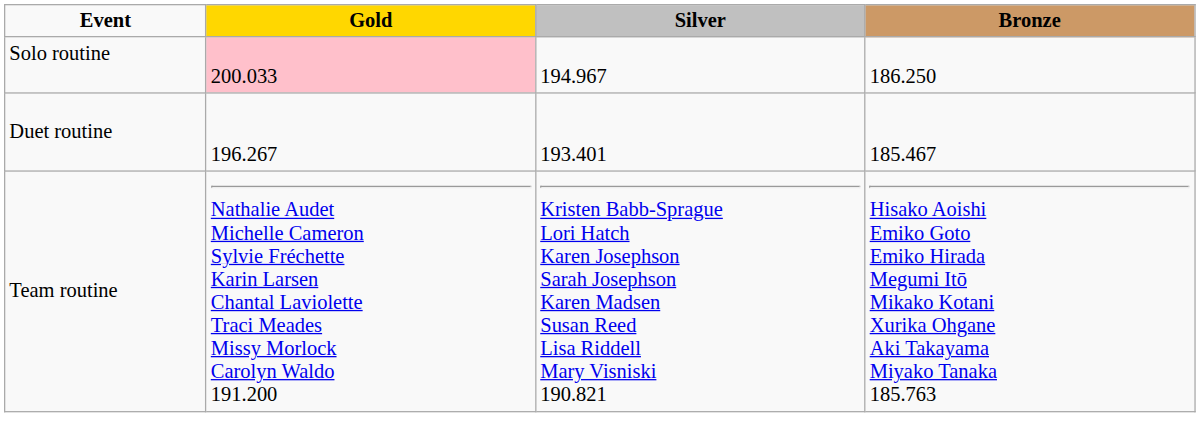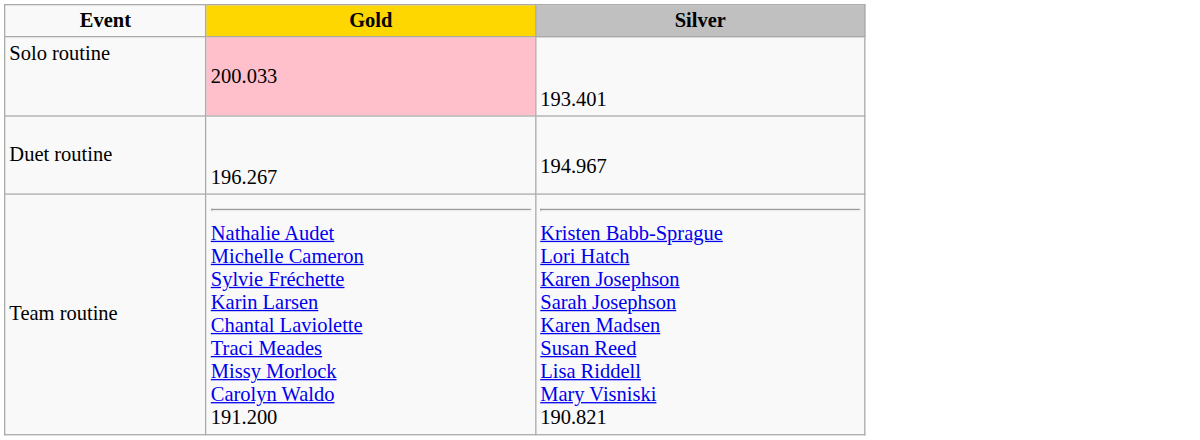 <table class="wikitable" style="text-align:left">
 <tr align="center">
 <td width=150><strong>Event</strong></td>
 <td width=250 bgcolor=gold><strong>Gold</strong></td>
 <td width=250 bgcolor=silver><strong>Silver</strong></td>
-<td width=250 bgcolor=CC9966><strong>Bronze</strong></td>
 </tr>
 <tr valign="top">
 <td>Solo routine<br><div></div></td>
 <td style="background: pink;"> <br> 200.033</td>
-<td> <br> 194.967</td>
-<td><br> 186.250</td>
+<td> <br>  <br>193.401</td>
 </tr>
 <tr>
 <td>Duet routine<br><div></div></td>
 <td> <br> <br> 196.267</td>
-<td> <br>  <br>193.401</td>
-<td> <br> <br> 185.467</td>
+<td> <br> 194.967</td>
 </tr>
 <tr>
 <td>Team routine<br><div></div></td>
 <td><hr><a href='#'>Nathalie Audet</a> <br><a href='#'>Michelle Cameron</a> <br><a href='#'>Sylvie Fréchette</a> <br><a href='#'>Karin Larsen</a> <br><a href='#'>Chantal Laviolette</a> <br><a href='#'>Traci Meades</a> <br><a href='#'>Missy Morlock</a> <br><a href='#'>Carolyn Waldo</a><br>191.200</td>
 <td><hr><a href='#'>Kristen Babb-Sprague</a> <br><a href='#'>Lori Hatch</a> <br><a href='#'>Karen Josephson</a> <br><a href='#'>Sarah Josephson</a> <br><a href='#'>Karen Madsen</a> <br><a href='#'>Susan Reed</a> <br><a href='#'>Lisa Riddell</a> <br><a href='#'>Mary Visniski</a><br>190.821</td>
-<td><hr><a href='#'>Hisako Aoishi</a> <br><a href='#'>Emiko Goto</a> <br><a href='#'>Emiko Hirada</a> <br><a href='#'>Megumi Itō</a> <br><a href='#'>Mikako Kotani</a> <br><a href='#'>Xurika Ohgane</a> <br><a href='#'>Aki Takayama</a> <br><a href='#'>Miyako Tanaka</a><br>185.763</td>
 </tr>
 </table>
